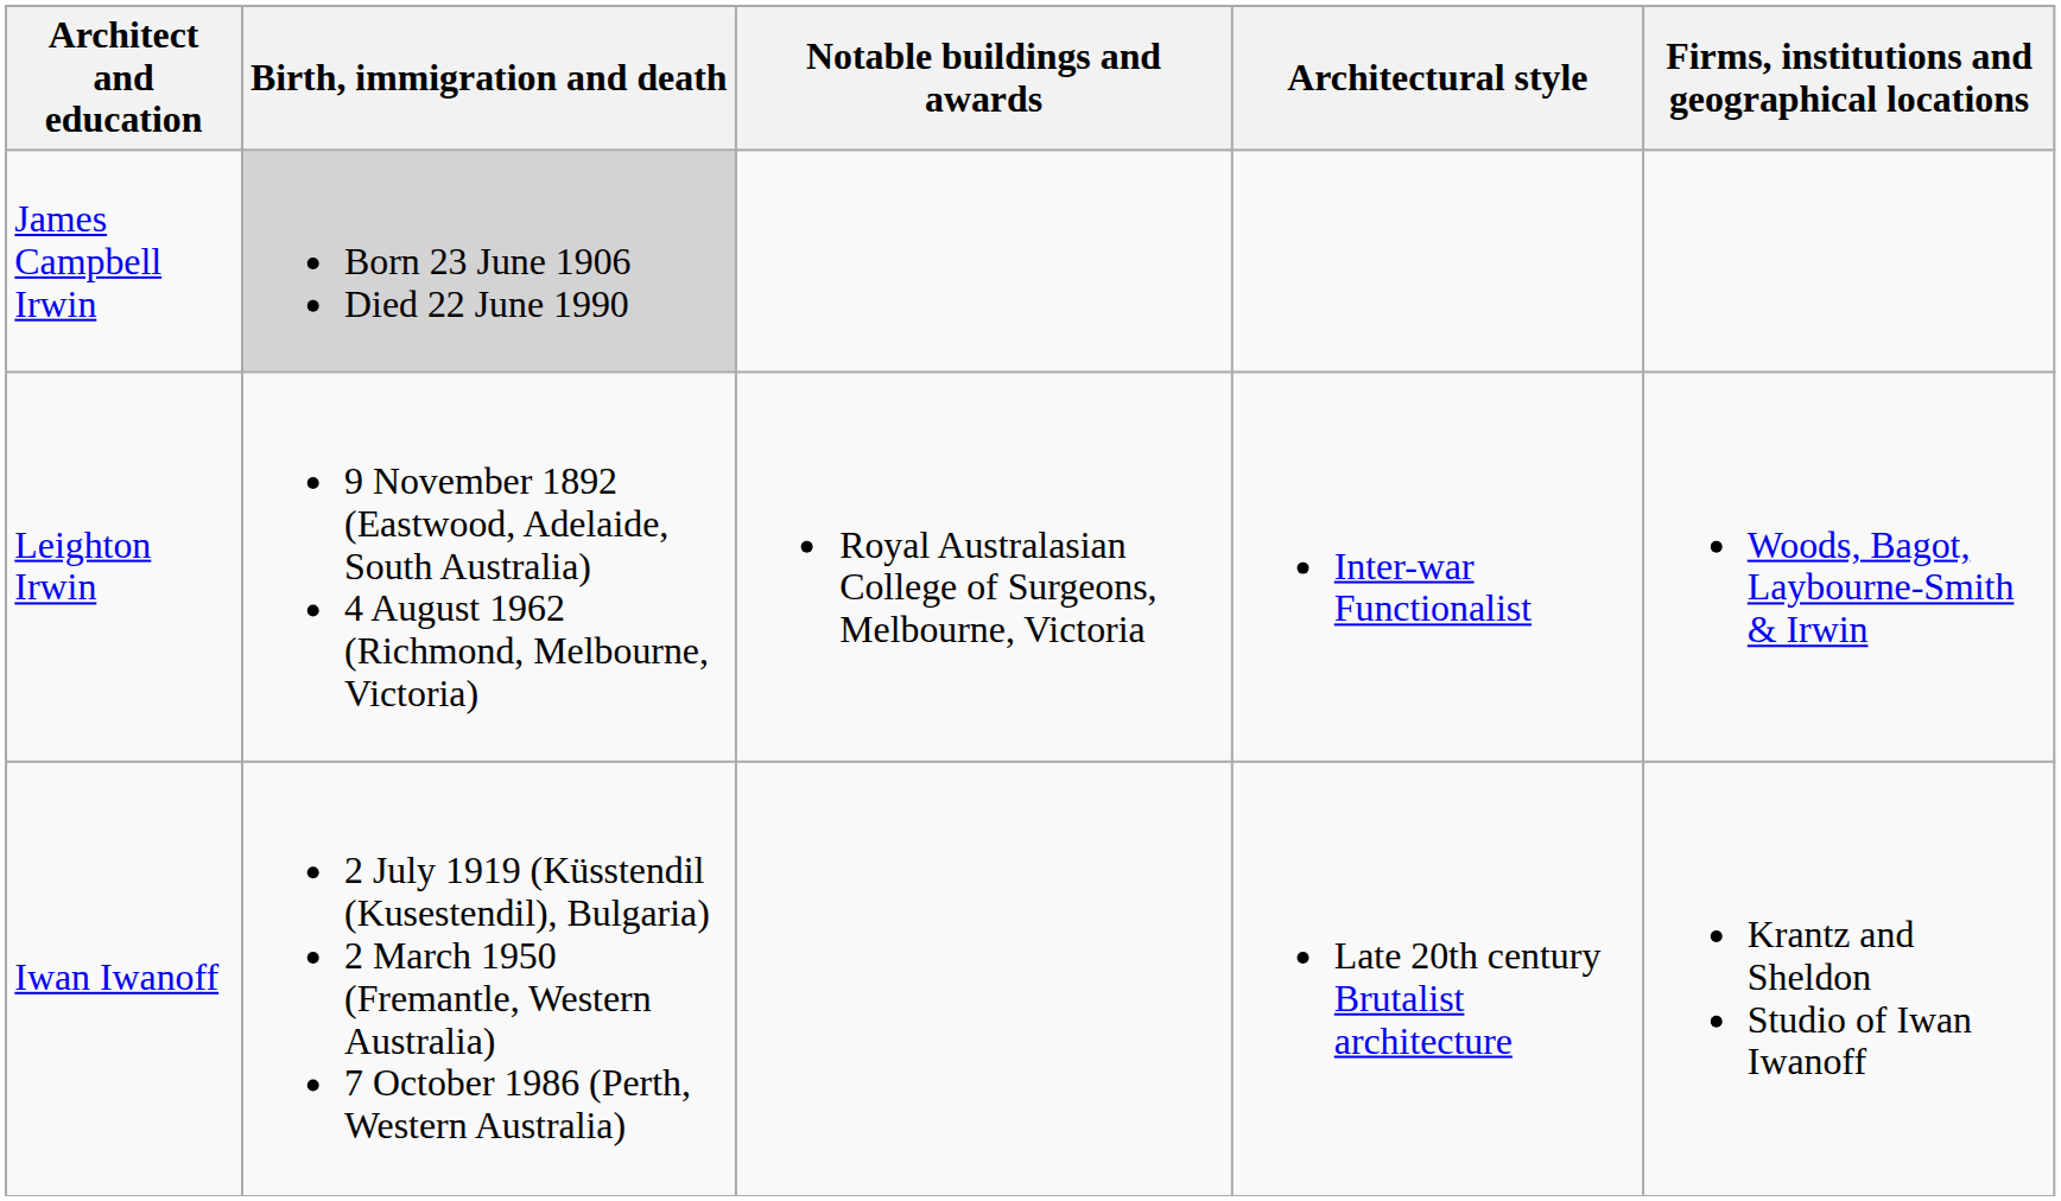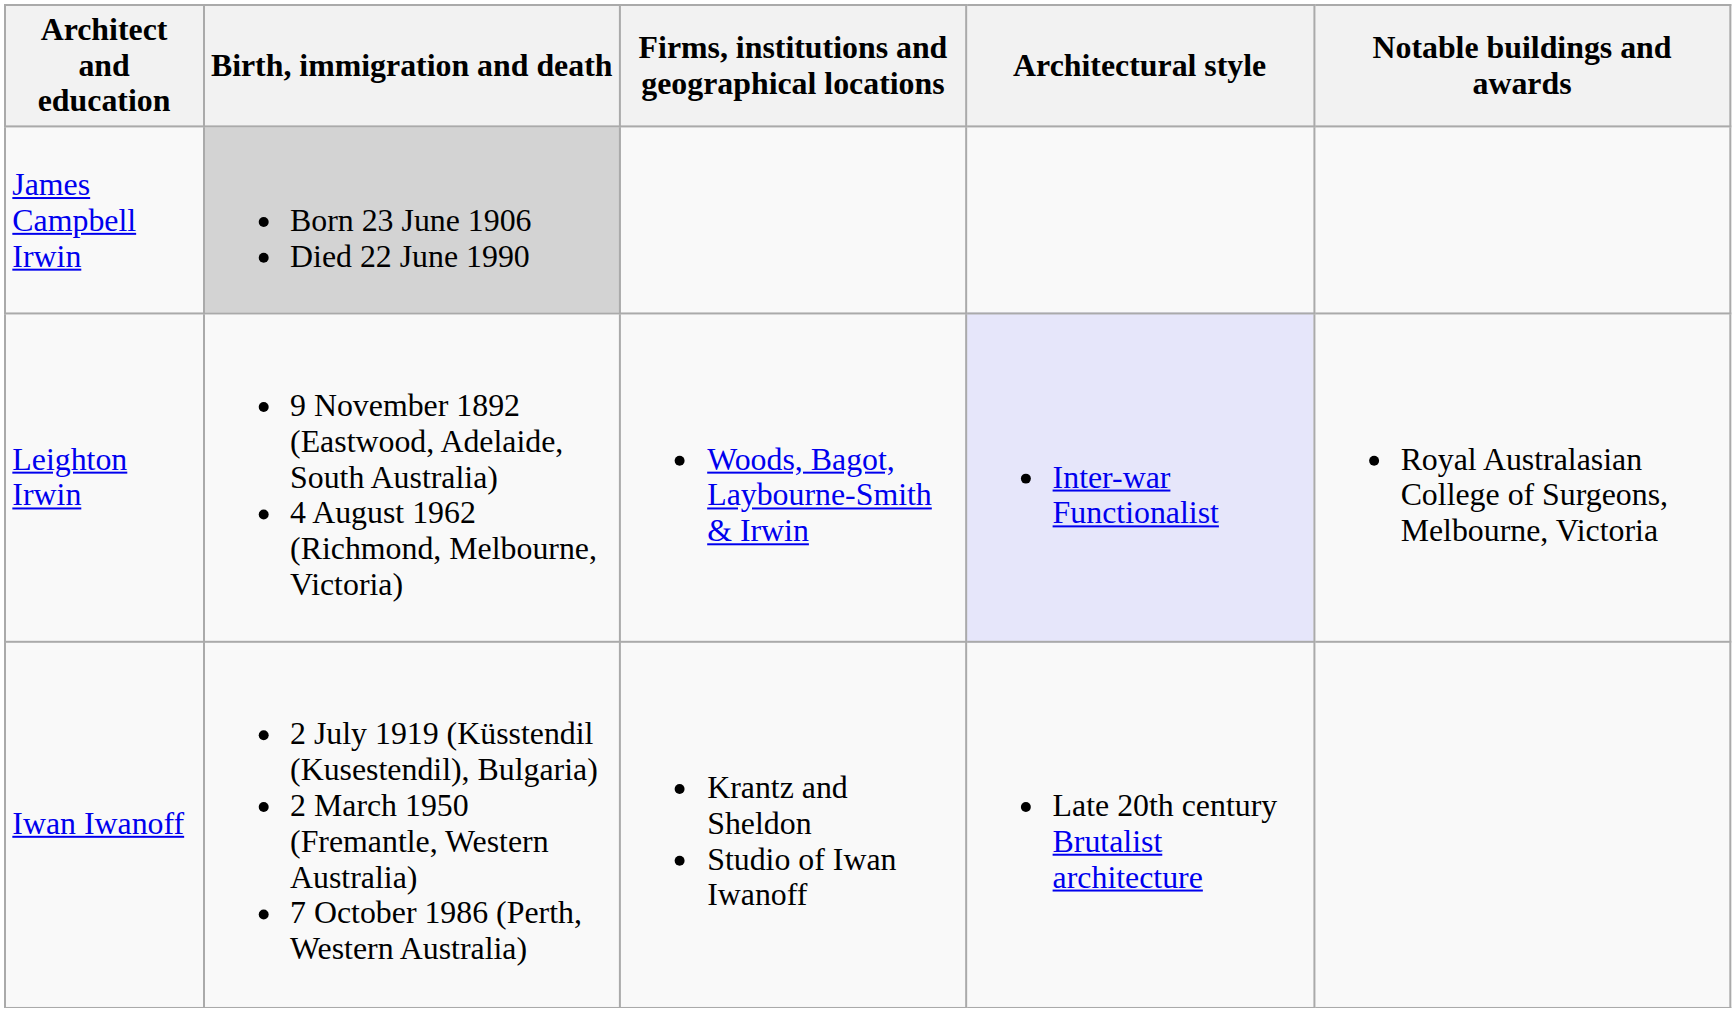 <table class="wikitable">
 <tr style="background:#efefef;">
 <th>Architect and education</th>
 <th>Birth, immigration and death</th>
+<th>Firms, institutions and geographical locations</th>
+<th>Architectural style</th>
 <th>Notable buildings and awards</th>
-<th>Architectural style</th>
-<th>Firms, institutions and geographical locations</th>
 </tr>
 <tr>
 <td><a href='#'>James Campbell Irwin</a></td>
 <td style="background: lightgrey;"><br><ul><li>Born 23 June 1906</li><li>Died 22 June 1990</li></ul></td>
 <td></td>
 <td></td>
 <td></td>
 </tr>
 <tr>
 <td><a href='#'>Leighton Irwin</a></td>
 <td><br><ul><li>9 November 1892 (Eastwood, Adelaide, South Australia)</li><li>4 August 1962 (Richmond, Melbourne, Victoria)</li></ul></td>
+<td><br><ul><li><a href='#'>Woods, Bagot, Laybourne-Smith & Irwin</a></li></ul></td>
+<td style="background: lavender;"><br><ul><li><a href='#'>Inter-war Functionalist</a></li></ul></td>
 <td><br><ul><li>Royal Australasian College of Surgeons, Melbourne, Victoria</li></ul></td>
-<td><br><ul><li><a href='#'>Inter-war Functionalist</a></li></ul></td>
-<td><br><ul><li><a href='#'>Woods, Bagot, Laybourne-Smith & Irwin</a></li></ul></td>
 </tr>
 <tr>
 <td><a href='#'>Iwan Iwanoff</a></td>
 <td><br><ul><li>2 July 1919 (Küsstendil (Kusestendil), Bulgaria)</li><li>2 March 1950 (Fremantle, Western Australia)</li><li>7 October 1986 (Perth, Western Australia)</li></ul></td>
+<td><br><ul><li>Krantz and Sheldon</li><li>Studio of Iwan Iwanoff</li></ul></td>
+<td><br><ul><li>Late 20th century <a href='#'>Brutalist architecture</a></li></ul></td>
 <td></td>
-<td><br><ul><li>Late 20th century <a href='#'>Brutalist architecture</a></li></ul></td>
-<td><br><ul><li>Krantz and Sheldon</li><li>Studio of Iwan Iwanoff</li></ul></td>
 </tr>
 </table>
